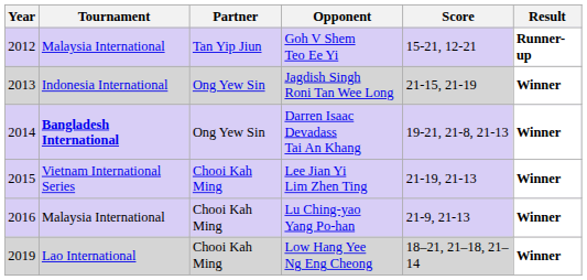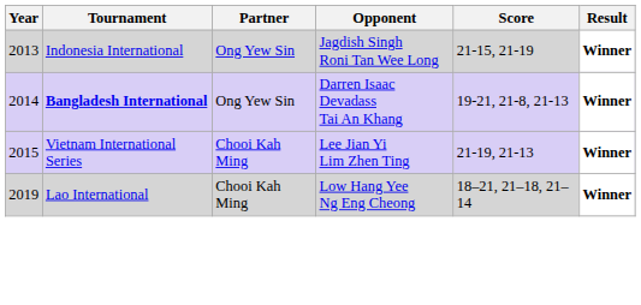 <table class="sortable wikitable" style="font-size: 90%;">
 <tr>
 <th>Year</th>
 <th>Tournament</th>
 <th>Partner</th>
 <th>Opponent</th>
 <th>Score</th>
 <th>Result</th>
-</tr>
-<tr style="background:#D8CEF6">
-<td align="center">2012</td>
-<td align="left"><a href='#'>Malaysia International</a></td>
-<td align="left"> <a href='#'>Tan Yip Jiun</a></td>
-<td align="left"> <a href='#'>Goh V Shem</a><br> <a href='#'>Teo Ee Yi</a></td>
-<td align="left">15-21, 12-21</td>
-<td style="text-align:left; background:white"> <strong>Runner-up</strong></td>
 </tr>
 <tr style="background:#D5D5D5">
 <td align="center">2013</td>
 <td align="left"><a href='#'>Indonesia International</a></td>
 <td align="left"> <a href='#'>Ong Yew Sin</a></td>
 <td align="left"> <a href='#'>Jagdish Singh</a><br> <a href='#'>Roni Tan Wee Long</a></td>
 <td align="left">21-15, 21-19</td>
 <td style="text-align:left; background:white"> <strong>Winner</strong></td>
 </tr>
 <tr style="background:#D8CEF6">
 <td align="center">2014</td>
 <td align="left"><strong><a href='#'>Bangladesh International</a></strong></td>
 <td align="left"> Ong Yew Sin</td>
 <td align="left"> <a href='#'>Darren Isaac Devadass</a><br> <a href='#'>Tai An Khang</a></td>
 <td align="left">19-21, 21-8, 21-13</td>
 <td style="text-align:left; background:white"> <strong>Winner</strong></td>
 </tr>
 <tr style="background:#D8CEF6">
 <td align="center">2015</td>
 <td align="left"><a href='#'>Vietnam International Series</a></td>
 <td align="left"> <a href='#'>Chooi Kah Ming</a></td>
 <td align="left"> <a href='#'>Lee Jian Yi</a><br> <a href='#'>Lim Zhen Ting</a></td>
 <td align="left">21-19, 21-13</td>
 <td style="text-align:left; background:white"> <strong>Winner</strong></td>
 </tr>
-<tr style="background:#D8CEF6">
-<td align="center">2016</td>
-<td align="left">Malaysia International</td>
-<td align="left"> Chooi Kah Ming</td>
-<td align="left"> <a href='#'>Lu Ching-yao</a><br> <a href='#'>Yang Po-han</a></td>
-<td align="left">21-9, 21-13</td>
-<td style="text-align:left; background:white"> <strong>Winner</strong></td>
-</tr>
 <tr style="background:#D5D5D5">
 <td align="center">2019</td>
 <td align="left"><a href='#'>Lao International</a></td>
 <td align="left"> Chooi Kah Ming</td>
 <td align="left"> <a href='#'>Low Hang Yee</a><br> <a href='#'>Ng Eng Cheong</a></td>
 <td align="left">18–21, 21–18, 21–14</td>
 <td style="text-align:left; background:white"> <strong>Winner</strong></td>
 </tr>
 </table>
